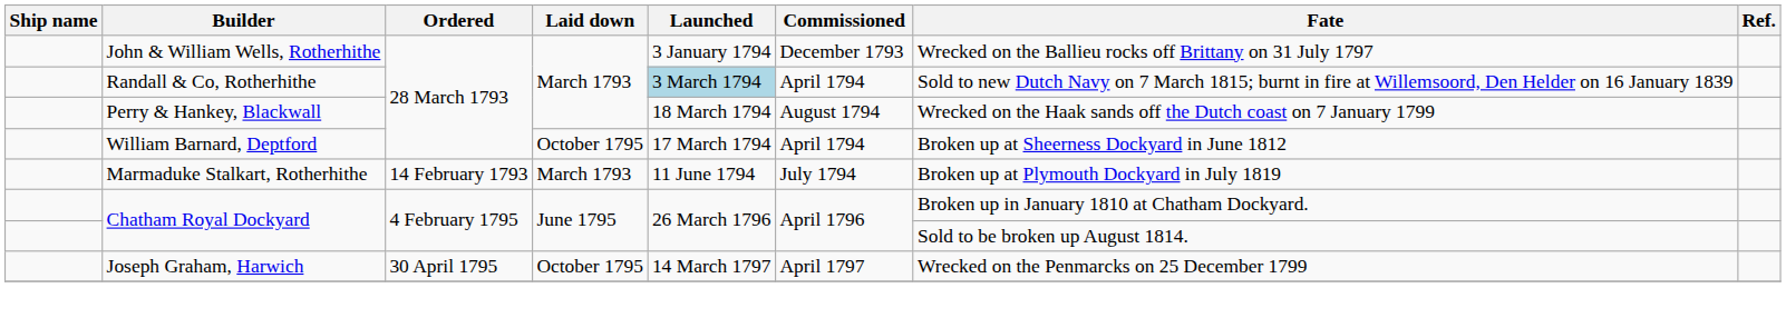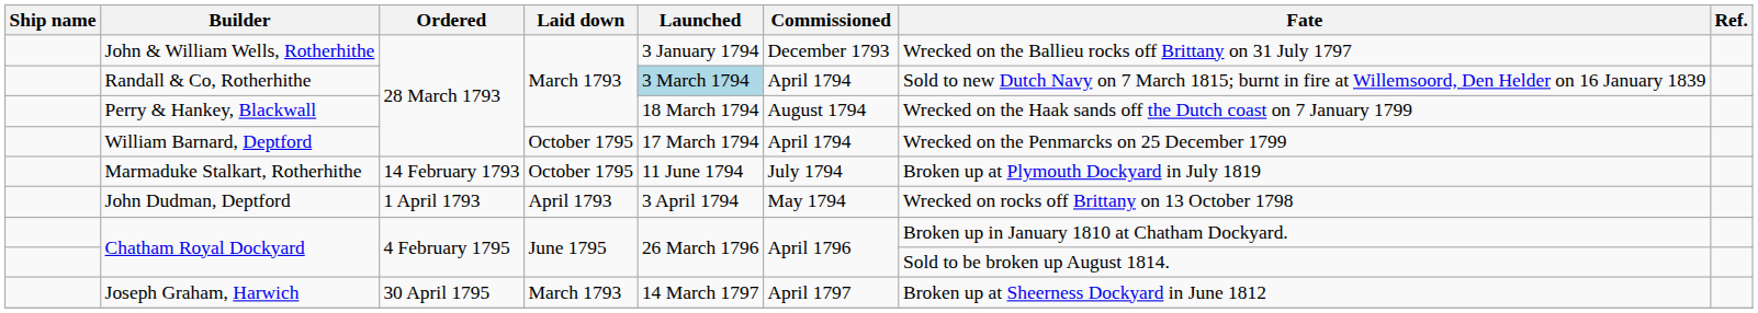 <table class="wikitable">
 <tr>
 <th>Ship name</th>
 <th>Builder</th>
 <th>Ordered</th>
 <th>Laid down</th>
 <th>Launched</th>
 <th scope="col" style="width:106px;">Commissioned</th>
 <th>Fate</th>
 <th>Ref.</th>
 </tr>
 <tr>
 <td></td>
 <td>John & William Wells, <a href='#'>Rotherhithe</a></td>
 <td rowspan=4>28 March 1793</td>
 <td rowspan=3>March 1793</td>
 <td>3 January 1794</td>
 <td>December 1793</td>
 <td>Wrecked on the Ballieu rocks off <a href='#'>Brittany</a> on 31 July 1797</td>
 <td></td>
 </tr>
 <tr>
 <td></td>
 <td>Randall & Co, Rotherhithe</td>
 <td style="background: lightblue;">3 March 1794</td>
 <td>April 1794</td>
 <td>Sold to new <a href='#'>Dutch Navy</a> on 7 March 1815; burnt in fire at <a href='#'>Willemsoord, Den Helder</a> on 16 January 1839</td>
 <td></td>
 </tr>
 <tr>
 <td></td>
 <td>Perry & Hankey, <a href='#'>Blackwall</a></td>
 <td>18 March 1794</td>
 <td>August 1794</td>
 <td>Wrecked on the Haak sands off <a href='#'>the Dutch coast</a> on 7 January 1799</td>
 <td></td>
 </tr>
 <tr>
 <td></td>
 <td>William Barnard, <a href='#'>Deptford</a></td>
 <td>October 1795</td>
 <td>17 March 1794</td>
 <td>April 1794</td>
-<td>Broken up at <a href='#'>Sheerness Dockyard</a> in June 1812</td>
+<td>Wrecked on the Penmarcks on 25 December 1799</td>
 <td></td>
 </tr>
 <tr>
 <td></td>
 <td>Marmaduke Stalkart, Rotherhithe</td>
 <td>14 February 1793</td>
-<td>March 1793</td>
+<td>October 1795</td>
 <td>11 June 1794</td>
 <td>July 1794</td>
 <td>Broken up at <a href='#'>Plymouth Dockyard</a> in July 1819</td>
+<td></td>
+</tr>
+<tr>
+<td></td>
+<td>John Dudman, Deptford</td>
+<td>1 April 1793</td>
+<td>April 1793</td>
+<td>3 April 1794</td>
+<td>May 1794</td>
+<td>Wrecked on rocks off <a href='#'>Brittany</a> on 13 October 1798</td>
 <td></td>
 </tr>
 <tr>
 <td></td>
 <td rowspan=2><a href='#'>Chatham Royal Dockyard</a></td>
 <td rowspan=2>4 February 1795</td>
 <td rowspan=2>June 1795</td>
 <td rowspan=2>26 March 1796</td>
 <td rowspan=2>April 1796</td>
 <td>Broken up in January 1810 at Chatham Dockyard.</td>
 <td></td>
 </tr>
 <tr>
 <td></td>
 <td>Sold to be broken up August 1814.</td>
 <td></td>
 </tr>
 <tr>
 <td></td>
 <td>Joseph Graham, <a href='#'>Harwich</a></td>
 <td>30 April 1795</td>
-<td>October 1795</td>
+<td>March 1793</td>
 <td>14 March 1797</td>
 <td>April 1797</td>
-<td>Wrecked on the Penmarcks on 25 December 1799</td>
+<td>Broken up at <a href='#'>Sheerness Dockyard</a> in June 1812</td>
 <td></td>
 </tr>
 <tr>
 </tr>
 </table>
